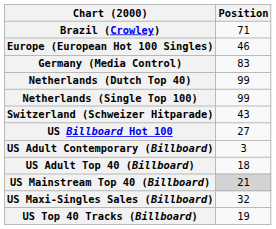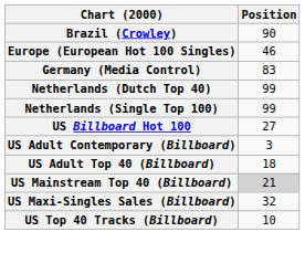 <table class="wikitable sortable plainrowheaders" style="text-align:center">
 <tr>
 <th scope="col">Chart (2000)</th>
 <th scope="col">Position</th>
 </tr>
 <tr>
 <th scope="row">Brazil (<a href='#'>Crowley</a>)</th>
-<td>71</td>
+<td>90</td>
 </tr>
 <tr>
 <th scope="row">Europe (European Hot 100 Singles)</th>
 <td>46</td>
 </tr>
 <tr>
 <th scope="row">Germany (Media Control)</th>
 <td>83</td>
 </tr>
 <tr>
 <th scope="row">Netherlands (Dutch Top 40)</th>
 <td>99</td>
 </tr>
 <tr>
 <th scope="row">Netherlands (Single Top 100)</th>
 <td>99</td>
-</tr>
-<tr>
-<th scope="row">Switzerland (Schweizer Hitparade)</th>
-<td>43</td>
 </tr>
 <tr>
 <th scope="row">US <a href='#'><em>Billboard</em> Hot 100</a></th>
 <td>27</td>
 </tr>
 <tr>
 <th scope="row">US Adult Contemporary (<em>Billboard</em>)</th>
 <td>3</td>
 </tr>
 <tr>
 <th scope="row">US Adult Top 40 (<em>Billboard</em>)</th>
 <td>18</td>
 </tr>
 <tr>
 <th scope="row">US Mainstream Top 40 (<em>Billboard</em>)</th>
 <td style="background: lightgrey;">21</td>
 </tr>
 <tr>
 <th scope="row">US Maxi-Singles Sales (<em>Billboard</em>)</th>
 <td>32</td>
 </tr>
 <tr>
 <th scope="row">US Top 40 Tracks (<em>Billboard</em>)</th>
-<td>19</td>
+<td>10</td>
 </tr>
 </table>
